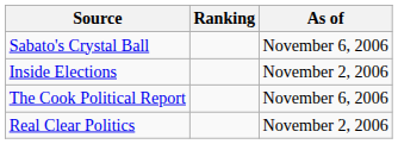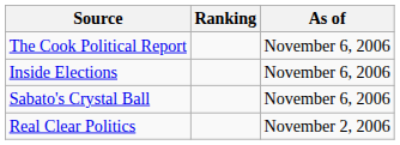 <table class="wikitable" style="text-align:center">
 <tr>
 <th>Source</th>
 <th>Ranking</th>
 <th>As of</th>
 </tr>
 <tr>
-<td align=left><a href='#'>Sabato's Crystal Ball</a></td>
+<td align=left><a href='#'>The Cook Political Report</a></td>
 <td></td>
 <td>November 6, 2006</td>
 </tr>
 <tr>
 <td align=left><a href='#'>Inside Elections</a></td>
 <td></td>
-<td>November 2, 2006</td>
+<td>November 6, 2006</td>
 </tr>
 <tr>
-<td align=left><a href='#'>The Cook Political Report</a></td>
+<td align=left><a href='#'>Sabato's Crystal Ball</a></td>
 <td></td>
 <td>November 6, 2006</td>
 </tr>
 <tr>
 <td align=left><a href='#'>Real Clear Politics</a></td>
 <td></td>
 <td>November 2, 2006</td>
 </tr>
 </table>
